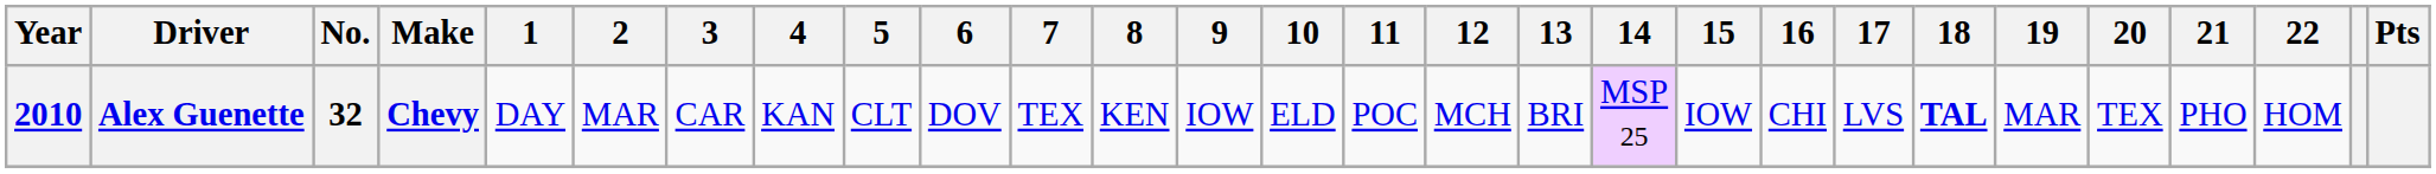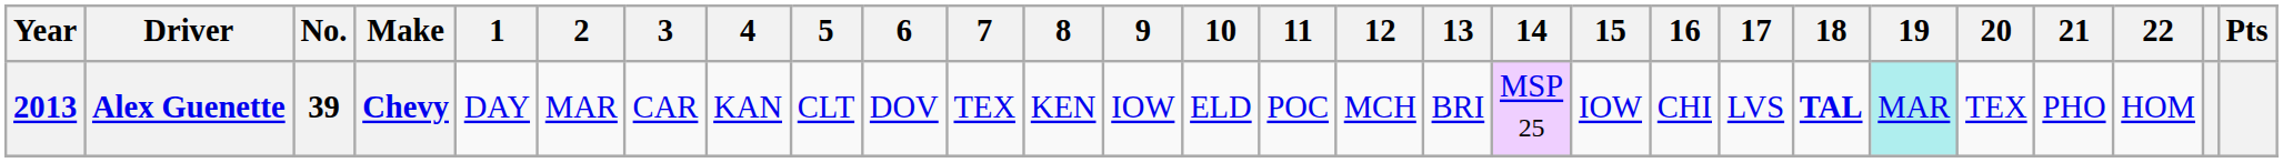 <table class="wikitable" style="text-align:center; font-size:75%">
 <tr>
 <th>Year</th>
 <th>Driver</th>
 <th>No.</th>
 <th>Make</th>
 <th>1</th>
 <th>2</th>
 <th>3</th>
 <th>4</th>
 <th>5</th>
 <th>6</th>
 <th>7</th>
 <th>8</th>
 <th>9</th>
 <th>10</th>
 <th>11</th>
 <th>12</th>
 <th>13</th>
 <th>14</th>
 <th>15</th>
 <th>16</th>
 <th>17</th>
 <th>18</th>
 <th>19</th>
 <th>20</th>
 <th>21</th>
 <th>22</th>
 <th></th>
 <th>Pts</th>
 </tr>
 <tr>
-<th><a href='#'>2010</a></th>
+<th><a href='#'>2013</a></th>
 <th><a href='#'>Alex Guenette</a></th>
-<th>32</th>
+<th>39</th>
 <th><a href='#'>Chevy</a></th>
 <td><a href='#'>DAY</a></td>
 <td><a href='#'>MAR</a></td>
 <td><a href='#'>CAR</a></td>
 <td><a href='#'>KAN</a></td>
 <td><a href='#'>CLT</a></td>
 <td><a href='#'>DOV</a></td>
 <td><a href='#'>TEX</a></td>
 <td><a href='#'>KEN</a></td>
 <td><a href='#'>IOW</a></td>
 <td><a href='#'>ELD</a></td>
 <td><a href='#'>POC</a></td>
 <td><a href='#'>MCH</a></td>
 <td><a href='#'>BRI</a></td>
 <td style="background:#EFCFFF;"><a href='#'>MSP</a><br><small>25</small></td>
 <td><a href='#'>IOW</a></td>
 <td><a href='#'>CHI</a></td>
 <td><a href='#'>LVS</a></td>
 <td><strong><a href='#'>TAL</a></strong></td>
-<td><a href='#'>MAR</a></td>
+<td style="background: paleturquoise;"><a href='#'>MAR</a></td>
 <td><a href='#'>TEX</a></td>
 <td><a href='#'>PHO</a></td>
 <td><a href='#'>HOM</a></td>
 <th></th>
 <th></th>
 </tr>
 <tr>
 </tr>
 </table>
